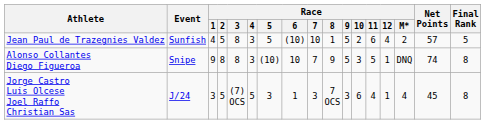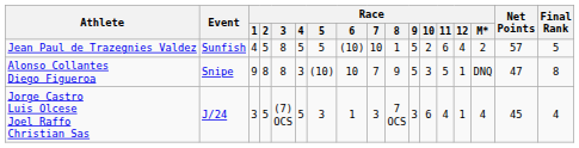 <table class="wikitable" style="font-size:90%">
 <tr>
 <th rowspan=2>Athlete</th>
 <th rowspan=2>Event</th>
 <th colspan=13>Race</th>
 <th rowspan=2>Net<br>Points</th>
 <th rowspan=2>Final<br>Rank</th>
 </tr>
 <tr style="font-size:95%">
 <th>1</th>
 <th>2</th>
 <th>3</th>
 <th>4</th>
 <th>5</th>
 <th>6</th>
 <th>7</th>
 <th>8</th>
 <th>9</th>
 <th>10</th>
 <th>11</th>
 <th>12</th>
 <th>M*</th>
 </tr>
 <tr align=center>
 <td align=left><a href='#'>Jean Paul de Trazegnies Valdez</a></td>
 <td align=left><a href='#'>Sunfish</a></td>
 <td>4</td>
 <td>5</td>
 <td>8</td>
-<td>3</td>
+<td>5</td>
 <td>5</td>
 <td>(10)</td>
 <td>10</td>
 <td>1</td>
 <td>5</td>
 <td>2</td>
 <td>6</td>
 <td>4</td>
 <td>2</td>
 <td>57</td>
 <td>5</td>
 </tr>
 <tr align=center>
 <td align=left><a href='#'>Alonso Collantes</a><br><a href='#'>Diego Figueroa</a></td>
 <td align=left><a href='#'>Snipe</a></td>
 <td>9</td>
 <td>8</td>
 <td>8</td>
 <td>3</td>
 <td>(10)</td>
 <td>10</td>
 <td>7</td>
 <td>9</td>
 <td>5</td>
 <td>3</td>
 <td>5</td>
 <td>1</td>
 <td>DNQ</td>
-<td>74</td>
+<td>47</td>
 <td>8</td>
 </tr>
 <tr align=center>
 <td align=left><a href='#'>Jorge Castro</a><br><a href='#'>Luis Olcese</a><br><a href='#'>Joel Raffo</a><br><a href='#'>Christian Sas</a></td>
 <td align=left><a href='#'>J/24</a></td>
 <td>3</td>
 <td>5</td>
 <td>(7)<br>OCS</td>
 <td>5</td>
 <td>3</td>
 <td>1</td>
 <td>3</td>
 <td>7<br>OCS</td>
 <td>3</td>
 <td>6</td>
 <td>4</td>
 <td>1</td>
 <td>4</td>
 <td>45</td>
-<td>8</td>
+<td>4</td>
 </tr>
 </table>
